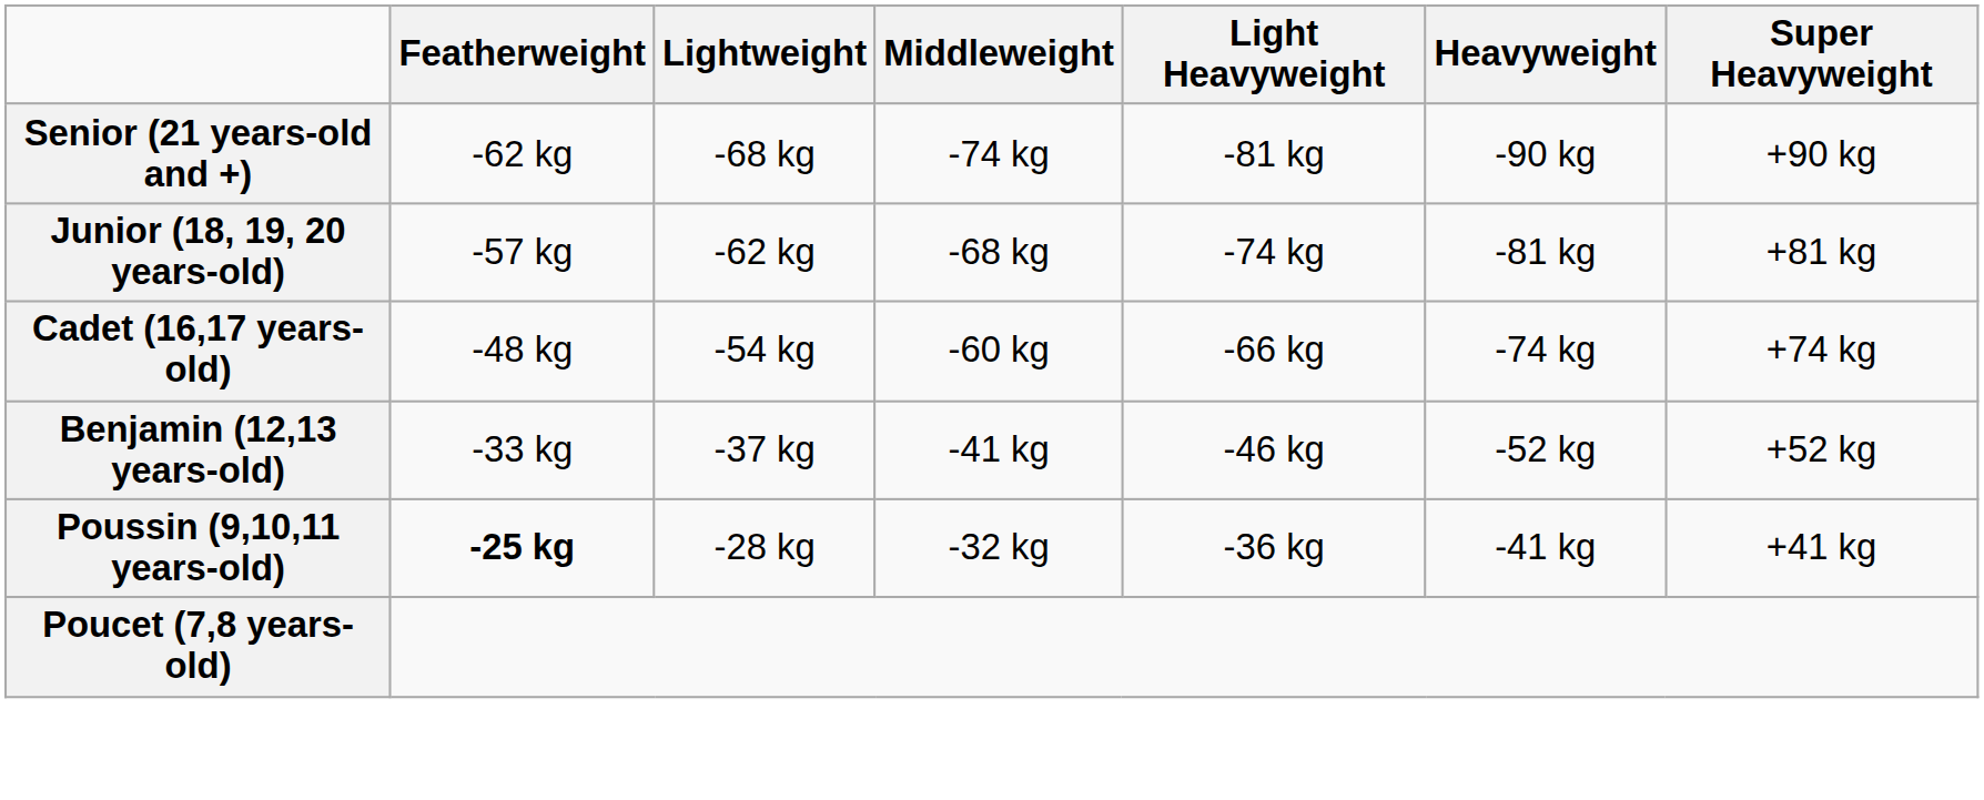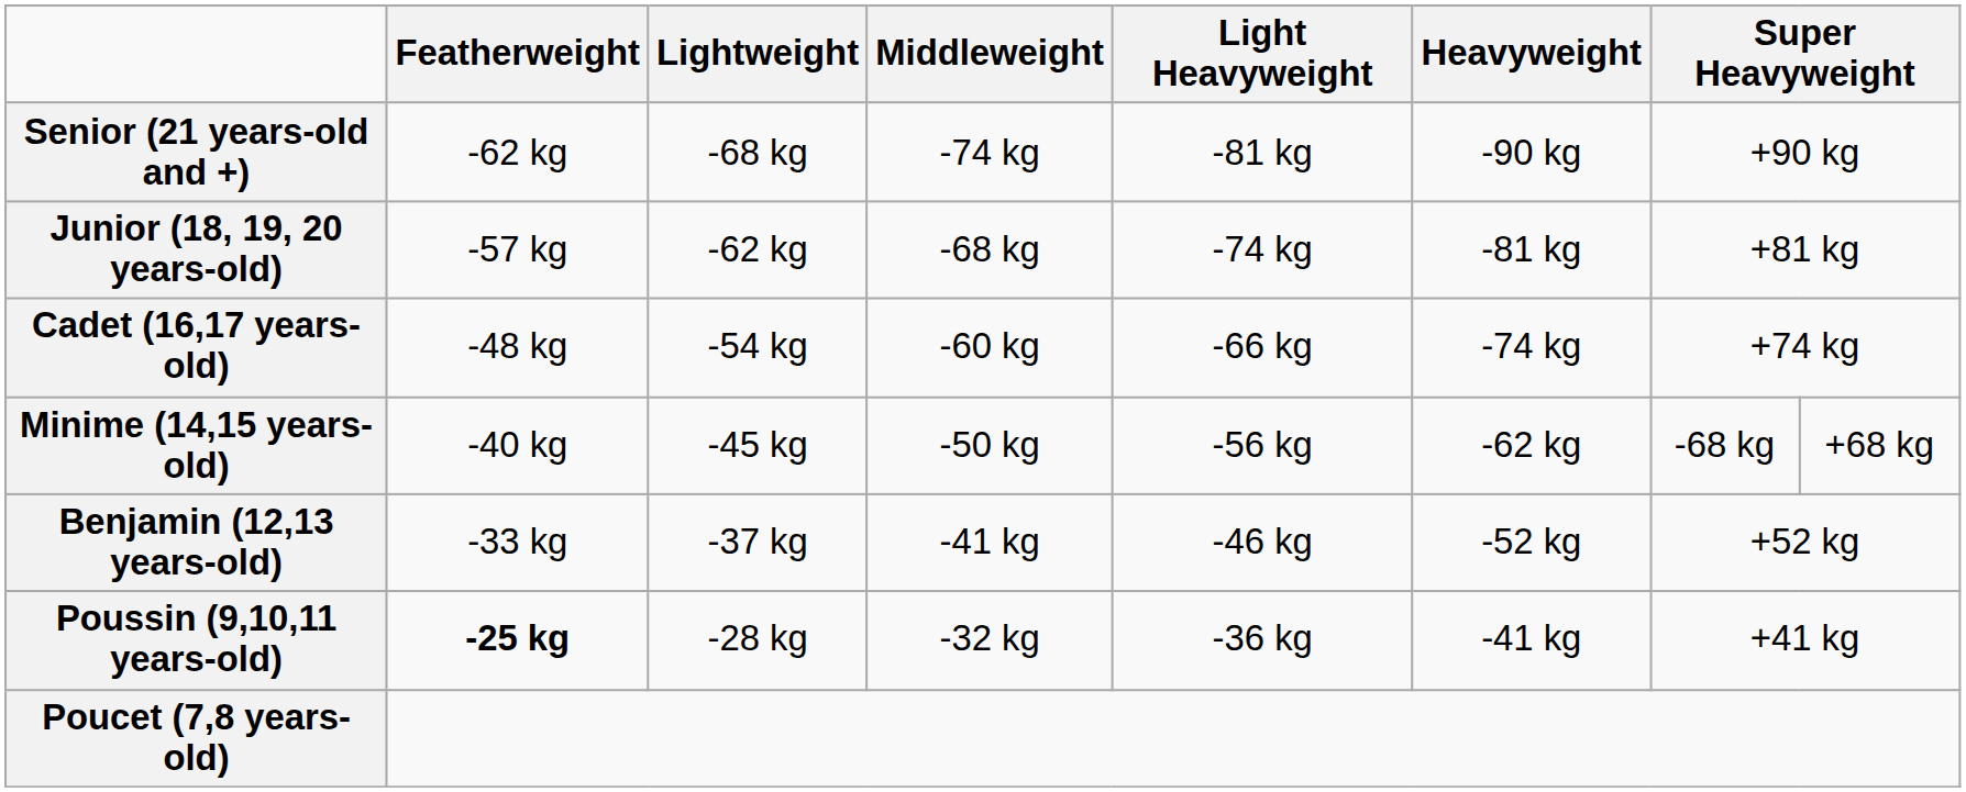 <table class="wikitable" style="text-align:center;">
 <tr>
 <td></td>
 <th scope=col>Featherweight</th>
 <th scope=col>Lightweight</th>
 <th scope=col>Middleweight</th>
 <th scope=col>Light Heavyweight</th>
 <th scope=col>Heavyweight</th>
 <th scope=col colspan=2>Super Heavyweight</th>
 </tr>
 <tr>
 <th scope=row>Senior (21 years-old and +)</th>
 <td>-62 kg</td>
 <td>-68 kg</td>
 <td>-74 kg</td>
 <td>-81 kg</td>
 <td>-90 kg</td>
 <td colspan=2>+90 kg</td>
 </tr>
 <tr>
 <th scope=row>Junior (18, 19, 20 years-old)</th>
 <td>-57 kg</td>
 <td>-62 kg</td>
 <td>-68 kg</td>
 <td>-74 kg</td>
 <td>-81 kg</td>
 <td colspan=2>+81 kg</td>
 </tr>
 <tr>
 <th scope=row>Cadet (16,17 years-old)</th>
 <td>-48 kg</td>
 <td>-54 kg</td>
 <td>-60 kg</td>
 <td>-66 kg</td>
 <td>-74 kg</td>
 <td colspan=2>+74 kg</td>
 </tr>
 <tr>
+<th scope=row>Minime (14,15 years-old)</th>
+<td>-40 kg</td>
+<td>-45 kg</td>
+<td>-50 kg</td>
+<td>-56 kg</td>
+<td>-62 kg</td>
+<td>-68 kg</td>
+<td>+68 kg</td>
+</tr>
+<tr>
 <th scope=row>Benjamin (12,13 years-old)</th>
 <td>-33 kg</td>
 <td>-37 kg</td>
 <td>-41 kg</td>
 <td>-46 kg</td>
 <td>-52 kg</td>
 <td colspan=2>+52 kg</td>
 </tr>
 <tr>
 <th scope=row>Poussin (9,10,11 years-old)</th>
 <td><strong>-25 kg</strong></td>
 <td>-28 kg</td>
 <td>-32 kg</td>
 <td>-36 kg</td>
 <td>-41 kg</td>
 <td colspan=2>+41 kg</td>
 </tr>
 <tr>
 <th scope=row>Poucet (7,8 years-old)</th>
 </tr>
 </table>
